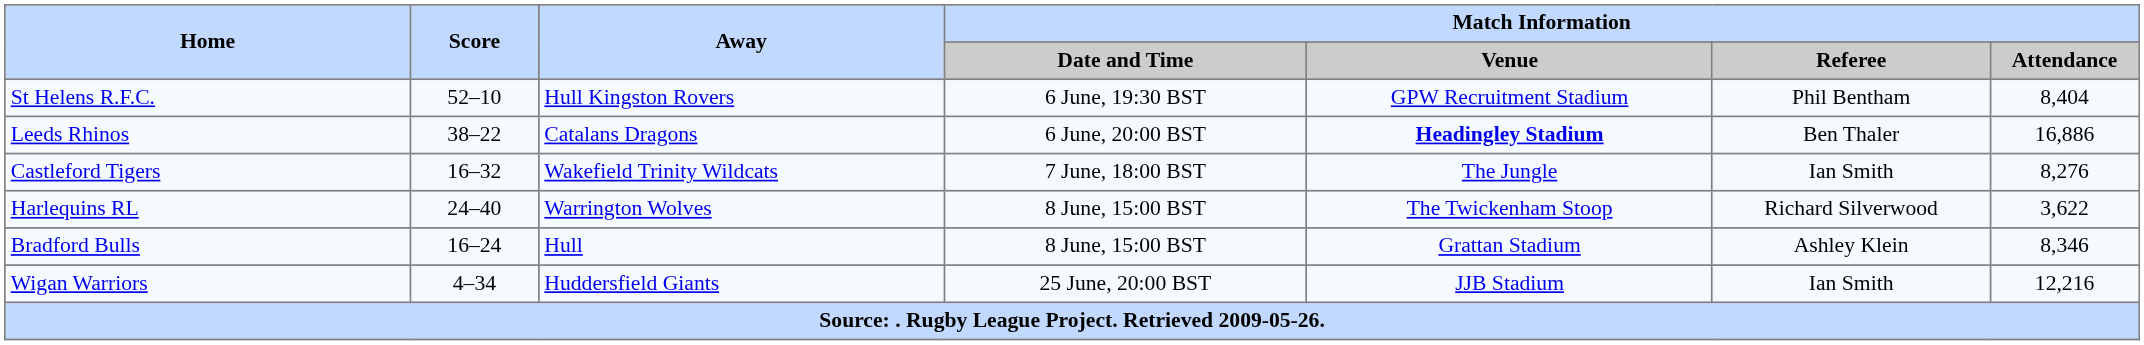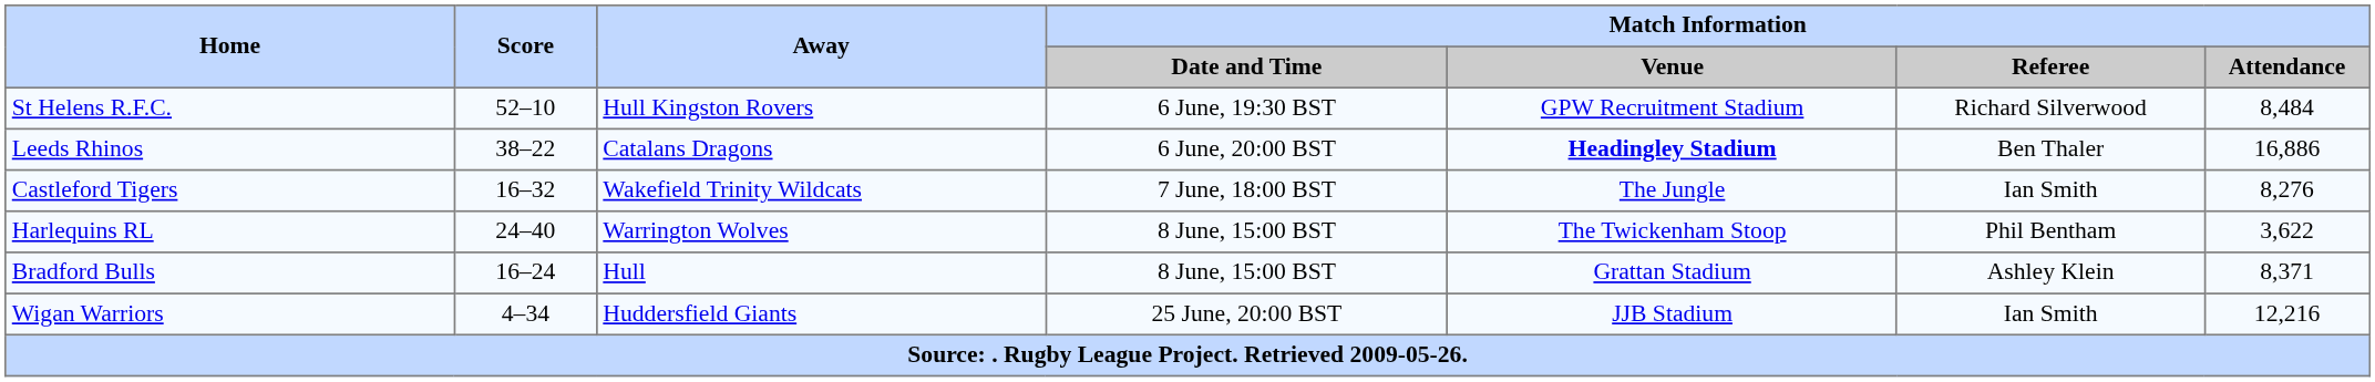 <table border="1" cellpadding="3" cellspacing="0" style="border-collapse:collapse; font-size:80%; text-align:center; width:100%;">
 <tr style="background:#c1d8ff;">
 <th rowspan="2" style="width:19%;">Home</th>
 <th rowspan="2" style="width:6%;">Score</th>
 <th rowspan="2" style="width:19%;">Away</th>
 <th colspan=6>Match Information</th>
 </tr>
 <tr style="background:#ccc;">
 <th width=17%>Date and Time</th>
 <th width=19%>Venue</th>
 <th width=13%>Referee</th>
 <th width=7%>Attendance</th>
 </tr>
 <tr style="background:#f5faff;">
 <td align=left> <a href='#'>St Helens R.F.C.</a></td>
 <td>52–10</td>
 <td align=left> <a href='#'>Hull Kingston Rovers</a></td>
 <td>6 June, 19:30 BST</td>
 <td><a href='#'>GPW Recruitment Stadium</a></td>
-<td>Phil Bentham</td>
-<td>8,404</td>
+<td>Richard Silverwood</td>
+<td>8,484</td>
 </tr>
 <tr style="background:#f5faff;">
 <td align=left> <a href='#'>Leeds Rhinos</a></td>
 <td>38–22</td>
 <td align=left> <a href='#'>Catalans Dragons</a></td>
 <td>6 June, 20:00 BST</td>
 <td><strong><a href='#'>Headingley Stadium</a></strong></td>
 <td>Ben Thaler</td>
 <td>16,886</td>
 </tr>
 <tr style="background:#f5faff;">
 <td align=left> <a href='#'>Castleford Tigers</a></td>
 <td>16–32</td>
 <td align=left> <a href='#'>Wakefield Trinity Wildcats</a></td>
 <td>7 June, 18:00 BST</td>
 <td><a href='#'>The Jungle</a></td>
 <td>Ian Smith</td>
 <td>8,276</td>
 </tr>
 <tr style="background:#f5faff;">
 <td align=left> <a href='#'>Harlequins RL</a></td>
 <td>24–40</td>
 <td align=left> <a href='#'>Warrington Wolves</a></td>
 <td>8 June, 15:00 BST</td>
 <td><a href='#'>The Twickenham Stoop</a></td>
-<td>Richard Silverwood</td>
+<td>Phil Bentham</td>
 <td>3,622</td>
 </tr>
 <tr style="background:#f5faff;">
 <td align=left> <a href='#'>Bradford Bulls</a></td>
 <td>16–24</td>
 <td align=left> <a href='#'>Hull</a></td>
 <td>8 June, 15:00 BST</td>
 <td><a href='#'>Grattan Stadium</a></td>
 <td>Ashley Klein</td>
-<td>8,346</td>
+<td>8,371</td>
 </tr>
 <tr style="background:#f5faff;">
 <td align=left> <a href='#'>Wigan Warriors</a></td>
 <td>4–34</td>
 <td align=left> <a href='#'>Huddersfield Giants</a></td>
 <td>25 June, 20:00 BST</td>
 <td><a href='#'>JJB Stadium</a></td>
 <td>Ian Smith</td>
 <td>12,216</td>
 </tr>
 <tr style="background:#c1d8ff;">
 <th colspan=10>Source: . Rugby League Project. Retrieved 2009-05-26.</th>
 </tr>
 </table>
